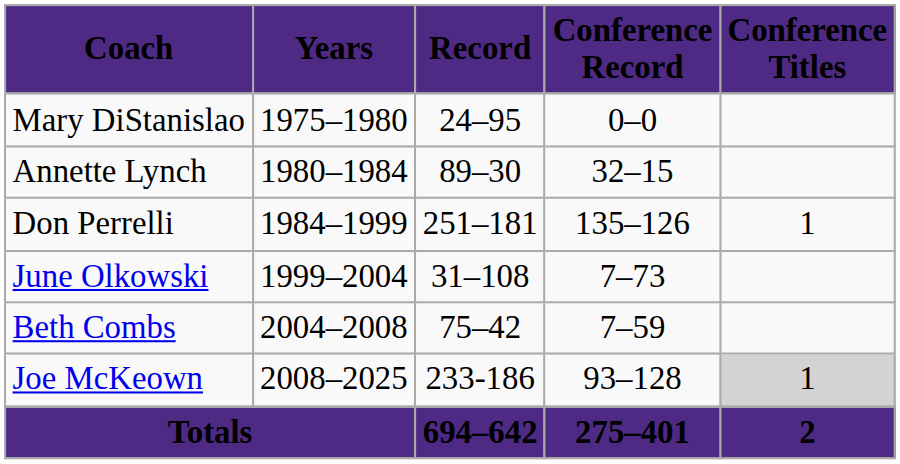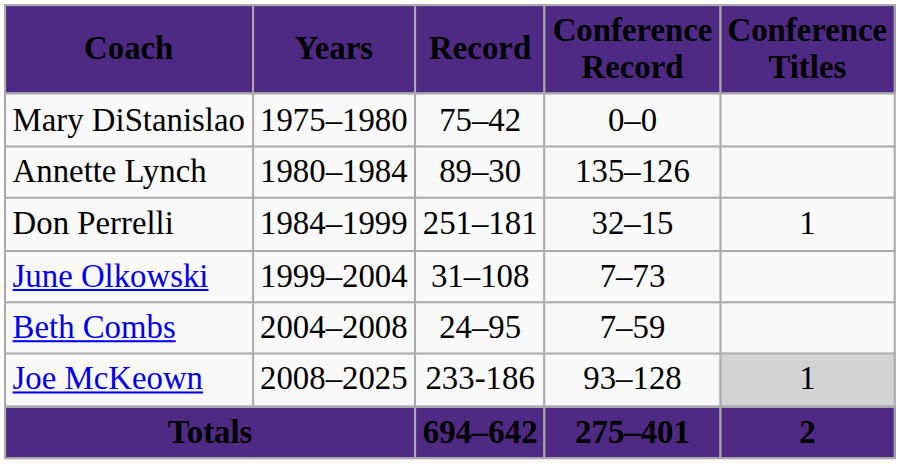 <table class="wikitable" style="text-align:center">
 <tr bgcolor="#4E2A84">
 <td><span><strong>Coach</strong></span></td>
 <td><span><strong>Years</strong></span></td>
 <td><span><strong>Record</strong></span></td>
 <td><span><strong>Conference<br>Record</strong></span></td>
 <td><span><strong>Conference<br>Titles</strong></span></td>
 </tr>
 <tr>
 <td style="text-align:left">Mary DiStanislao</td>
 <td>1975–1980</td>
-<td>24–95</td>
+<td>75–42</td>
 <td>0–0</td>
 <td></td>
 </tr>
 <tr>
 <td style="text-align:left">Annette Lynch</td>
 <td>1980–1984</td>
 <td>89–30</td>
-<td>32–15</td>
+<td>135–126</td>
 <td></td>
 </tr>
 <tr>
 <td style="text-align:left">Don Perrelli</td>
 <td>1984–1999</td>
 <td>251–181</td>
-<td>135–126</td>
+<td>32–15</td>
 <td>1</td>
 </tr>
 <tr>
 <td style="text-align:left"><a href='#'>June Olkowski</a></td>
 <td>1999–2004</td>
 <td>31–108</td>
 <td>7–73</td>
 <td></td>
 </tr>
 <tr>
 <td style="text-align:left"><a href='#'>Beth Combs</a></td>
 <td>2004–2008</td>
-<td>75–42</td>
+<td>24–95</td>
 <td>7–59</td>
 <td></td>
 </tr>
 <tr>
 <td style="text-align:left"><a href='#'>Joe McKeown</a></td>
 <td>2008–2025</td>
 <td>233-186</td>
 <td>93–128</td>
 <td style="background: lightgrey;">1</td>
 </tr>
 <tr>
 </tr>
 <tr align="center">
 <td colspan=2 bgcolor="#4E2A84"><span><strong>Totals</strong></span></td>
 <td colspan=1 bgcolor="#4E2A84"><span><strong>694–642</strong></span></td>
 <td colspan=1 bgcolor="#4E2A84"><span><strong>275–401</strong></span></td>
 <td colspan=1 bgcolor="#4E2A84"><span><strong>2</strong></span></td>
 </tr>
 </table>
